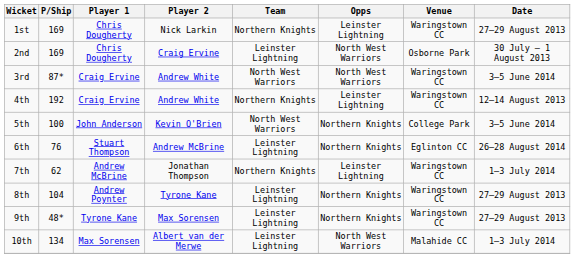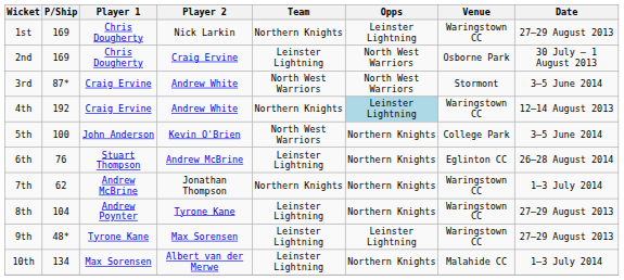 <table class="wikitable" style="text-align:center;">
 <tr>
 <th>Wicket</th>
 <th>P/Ship</th>
 <th>Player 1</th>
 <th>Player 2</th>
 <th>Team</th>
 <th>Opps</th>
 <th>Venue</th>
 <th>Date</th>
 </tr>
 <tr>
 <td>1st</td>
 <td>169</td>
 <td><a href='#'>Chris Dougherty</a></td>
 <td>Nick Larkin</td>
 <td>Northern Knights</td>
 <td>Leinster Lightning</td>
 <td>Waringstown CC</td>
 <td>27–29 August 2013</td>
 </tr>
 <tr>
 <td>2nd</td>
 <td>169</td>
 <td><a href='#'>Chris Dougherty</a></td>
 <td><a href='#'>Craig Ervine</a></td>
 <td>Leinster Lightning</td>
 <td>North West Warriors</td>
 <td>Osborne Park</td>
 <td>30 July – 1 August 2013</td>
 </tr>
 <tr>
 <td>3rd</td>
 <td>87*</td>
 <td><a href='#'>Craig Ervine</a></td>
 <td><a href='#'>Andrew White</a></td>
 <td>North West Warriors</td>
 <td>North West Warriors</td>
-<td>Waringstown CC</td>
+<td>Stormont</td>
 <td>3–5 June 2014</td>
 </tr>
 <tr>
 <td>4th</td>
 <td>192</td>
 <td><a href='#'>Craig Ervine</a></td>
 <td><a href='#'>Andrew White</a></td>
 <td>Northern Knights</td>
-<td>Leinster Lightning</td>
+<td style="background: lightblue;">Leinster Lightning</td>
 <td>Waringstown CC</td>
 <td>12–14 August 2013</td>
 </tr>
 <tr>
 <td>5th</td>
 <td>100</td>
 <td><a href='#'>John Anderson</a></td>
 <td><a href='#'>Kevin O'Brien</a></td>
 <td>North West Warriors</td>
 <td>Northern Knights</td>
 <td>College Park</td>
 <td>3–5 June 2014</td>
 </tr>
 <tr>
 <td>6th</td>
 <td>76</td>
 <td><a href='#'>Stuart Thompson</a></td>
 <td><a href='#'>Andrew McBrine</a></td>
 <td>Leinster Lightning</td>
 <td>Northern Knights</td>
 <td>Eglinton CC</td>
 <td>26–28 August 2014</td>
 </tr>
 <tr>
 <td>7th</td>
 <td>62</td>
 <td><a href='#'>Andrew McBrine</a></td>
 <td>Jonathan Thompson</td>
 <td>Northern Knights</td>
-<td>Leinster Lightning</td>
+<td>Northern Knights</td>
 <td>Waringstown CC</td>
 <td>1–3 July 2014</td>
 </tr>
 <tr>
 <td>8th</td>
 <td>104</td>
 <td><a href='#'>Andrew Poynter</a></td>
 <td><a href='#'>Tyrone Kane</a></td>
 <td>Leinster Lightning</td>
 <td>Northern Knights</td>
 <td>Waringstown CC</td>
 <td>27–29 August 2013</td>
 </tr>
 <tr>
 <td>9th</td>
 <td>48*</td>
 <td><a href='#'>Tyrone Kane</a></td>
 <td><a href='#'>Max Sorensen</a></td>
 <td>Leinster Lightning</td>
-<td>Northern Knights</td>
+<td>Leinster Lightning</td>
 <td>Waringstown CC</td>
 <td>27–29 August 2013</td>
 </tr>
 <tr>
 <td>10th</td>
 <td>134</td>
 <td><a href='#'>Max Sorensen</a></td>
 <td><a href='#'>Albert van der Merwe</a></td>
 <td>Leinster Lightning</td>
-<td>North West Warriors</td>
+<td>Northern Knights</td>
 <td>Malahide CC</td>
 <td>1–3 July 2014</td>
 </tr>
 <tr>
 </tr>
 </table>
